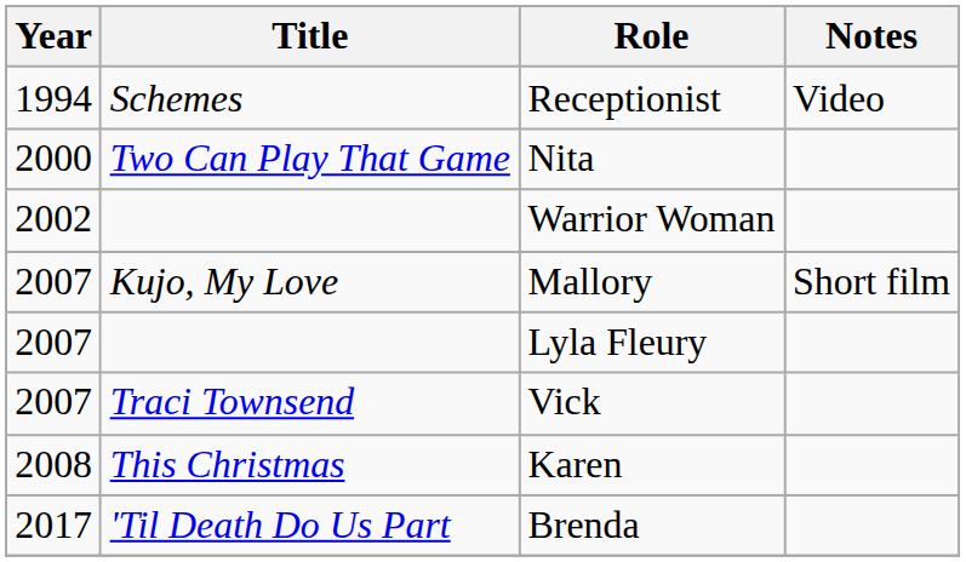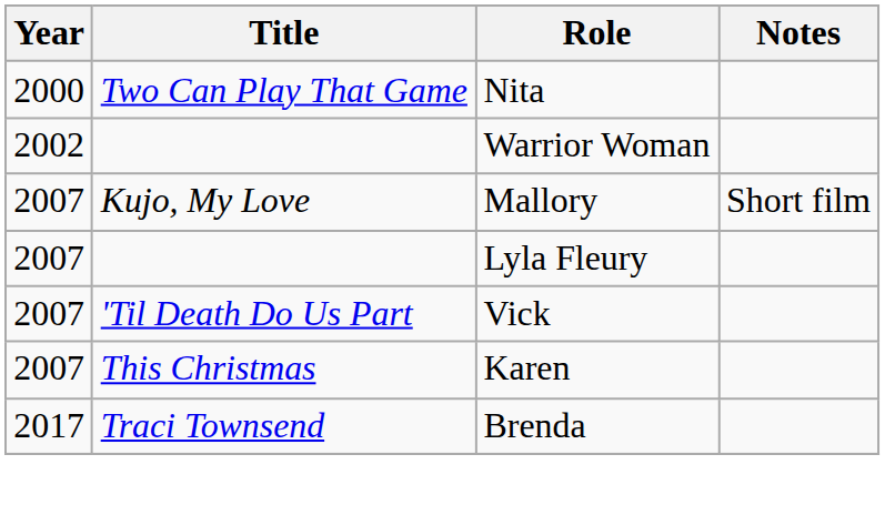 <table class="wikitable sortable">
 <tr>
 <th>Year</th>
 <th>Title</th>
 <th>Role</th>
 <th class="unsortable">Notes</th>
-</tr>
-<tr>
-<td>1994</td>
-<td><em>Schemes</em></td>
-<td>Receptionist</td>
-<td>Video</td>
 </tr>
 <tr>
 <td>2000</td>
 <td><em><a href='#'>Two Can Play That Game</a></em></td>
 <td>Nita</td>
 <td></td>
 </tr>
 <tr>
 <td>2002</td>
 <td><em></em></td>
 <td>Warrior Woman</td>
 <td></td>
 </tr>
 <tr>
 <td>2007</td>
 <td><em>Kujo, My Love</em></td>
 <td>Mallory</td>
 <td>Short film</td>
 </tr>
 <tr>
 <td>2007</td>
 <td><em></em></td>
 <td>Lyla Fleury</td>
 <td></td>
 </tr>
 <tr>
 <td>2007</td>
-<td><em><a href='#'>Traci Townsend</a></em></td>
+<td><em><a href='#'>'Til Death Do Us Part</a></em></td>
 <td>Vick</td>
 <td></td>
 </tr>
 <tr>
-<td>2008</td>
+<td>2007</td>
 <td><em><a href='#'>This Christmas</a></em></td>
 <td>Karen</td>
 <td></td>
 </tr>
 <tr>
 <td>2017</td>
-<td><em><a href='#'>'Til Death Do Us Part</a></em></td>
+<td><em><a href='#'>Traci Townsend</a></em></td>
 <td>Brenda</td>
 <td></td>
 </tr>
 <tr>
 </tr>
 </table>
